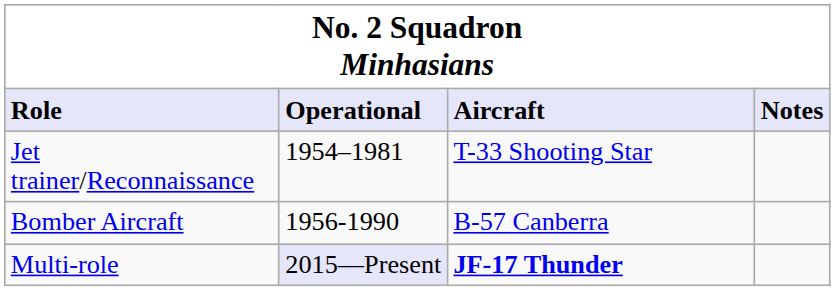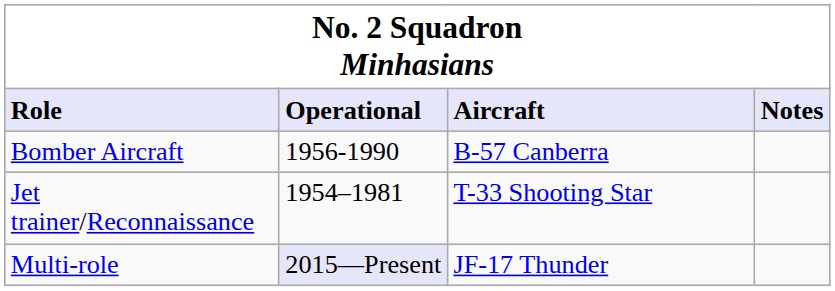 <table class="wikitable">
 <tr>
 <th style="text-align: middle; background: white;" colspan="4"><big><strong>No. 2 Squadron</strong><br><em>Minhasians</em></big></th>
 </tr>
 <tr>
 <th style="text-align: left; background: lavender;" width="160">Role</th>
 <th style="text-align: left; background: lavender;" width=" ">Operational</th>
 <th style="text-align: left; background: lavender;" width="180">Aircraft</th>
 <th style="text-align: left; background: lavender;" width=" ">Notes</th>
 </tr>
+<tr>
+<td><a href='#'>Bomber Aircraft</a></td>
+<td>1956-1990</td>
+<td><a href='#'>B-57 Canberra</a></td>
+<td></td>
+</tr>
 <tr valign="top">
 <td><a href='#'>Jet trainer</a>/<a href='#'>Reconnaissance</a></td>
 <td>1954–1981</td>
 <td><a href='#'>T-33 Shooting Star</a></td>
 <td></td>
 </tr>
 <tr>
-<td><a href='#'>Bomber Aircraft</a></td>
-<td>1956-1990</td>
-<td><a href='#'>B-57 Canberra</a></td>
-<td></td>
-</tr>
-<tr>
 <td><a href='#'>Multi-role</a></td>
 <td style="background: lavender;">2015—Present</td>
-<td><strong><a href='#'>JF-17 Thunder</a></strong></td>
+<td><a href='#'>JF-17 Thunder</a></td>
 <td></td>
 </tr>
 </table>
